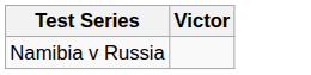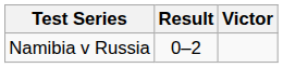 <table class="wikitable">
 <tr>
 <th align=left>Test Series </th>
+<th>Result</th>
 <th align=left>Victor </th>
 </tr>
 <tr>
 <td>Namibia v Russia</td>
+<td align=center>0–2</td>
 <td></td>
 </tr>
 </table>
